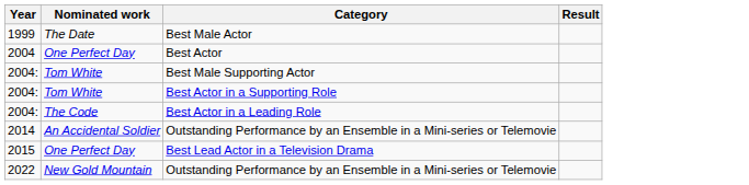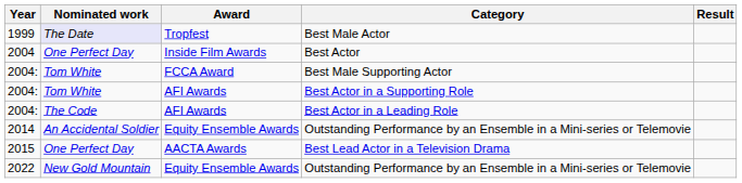 <table class="wikitable sortable">
 <tr>
 <th>Year</th>
 <th>Nominated work</th>
+<th>Award</th>
 <th>Category</th>
 <th>Result</th>
 </tr>
 <tr>
 <td>1999</td>
-<td><em>The Date</em></td>
+<td style="background: lavender;"><em>The Date</em></td>
+<td><a href='#'>Tropfest</a></td>
 <td>Best Male Actor</td>
 <td></td>
 </tr>
 <tr>
 <td>2004</td>
 <td><em><a href='#'>One Perfect Day</a></em></td>
+<td><a href='#'>Inside Film Awards</a></td>
 <td>Best Actor</td>
 <td></td>
 </tr>
 <tr>
 <td>2004:</td>
 <td><em><a href='#'>Tom White</a></em></td>
+<td><a href='#'>FCCA Award</a></td>
 <td>Best Male Supporting Actor</td>
 <td></td>
 </tr>
 <tr>
 <td>2004:</td>
 <td><em><a href='#'>Tom White</a></em></td>
+<td><a href='#'>AFI Awards</a></td>
 <td><a href='#'>Best Actor in a Supporting Role</a></td>
 <td></td>
 </tr>
 <tr>
 <td>2004:</td>
 <td><em><a href='#'>The Code</a></em></td>
+<td><a href='#'>AFI Awards</a></td>
 <td><a href='#'>Best Actor in a Leading Role</a></td>
 <td></td>
 </tr>
 <tr>
 <td>2014</td>
 <td><em><a href='#'>An Accidental Soldier</a></em></td>
+<td><a href='#'>Equity Ensemble Awards</a></td>
 <td>Outstanding Performance by an Ensemble in a Mini-series or Telemovie</td>
 <td></td>
 </tr>
 <tr>
 <td>2015</td>
 <td><em><a href='#'>One Perfect Day</a></em></td>
+<td><a href='#'>AACTA Awards</a></td>
 <td><a href='#'>Best Lead Actor in a Television Drama</a></td>
 <td></td>
 </tr>
 <tr>
 <td>2022</td>
 <td><em><a href='#'>New Gold Mountain</a></em></td>
+<td><a href='#'>Equity Ensemble Awards</a></td>
 <td>Outstanding Performance by an Ensemble in a Mini-series or Telemovie</td>
 <td></td>
 </tr>
 </table>
